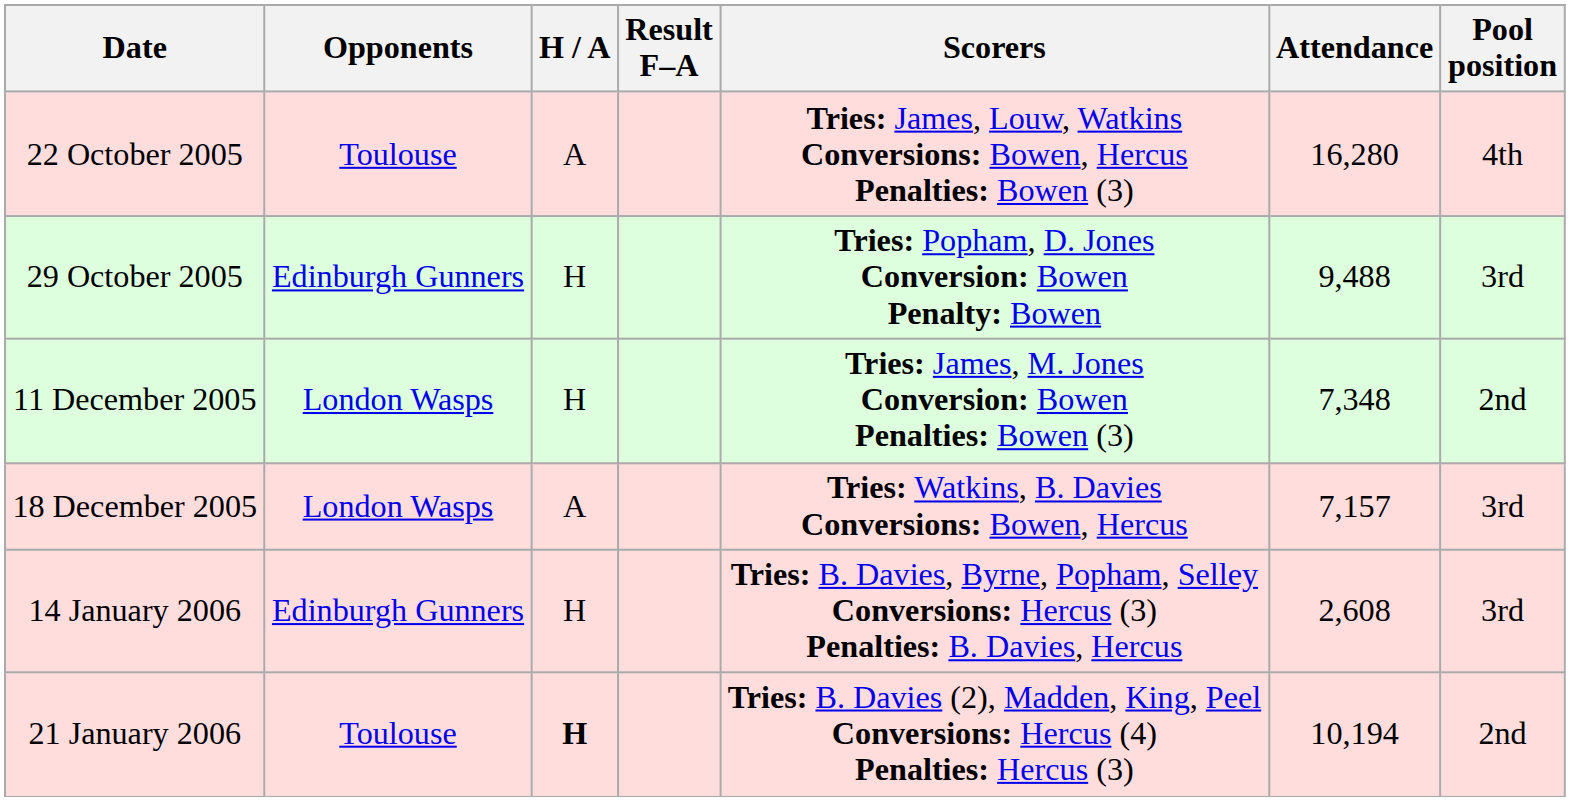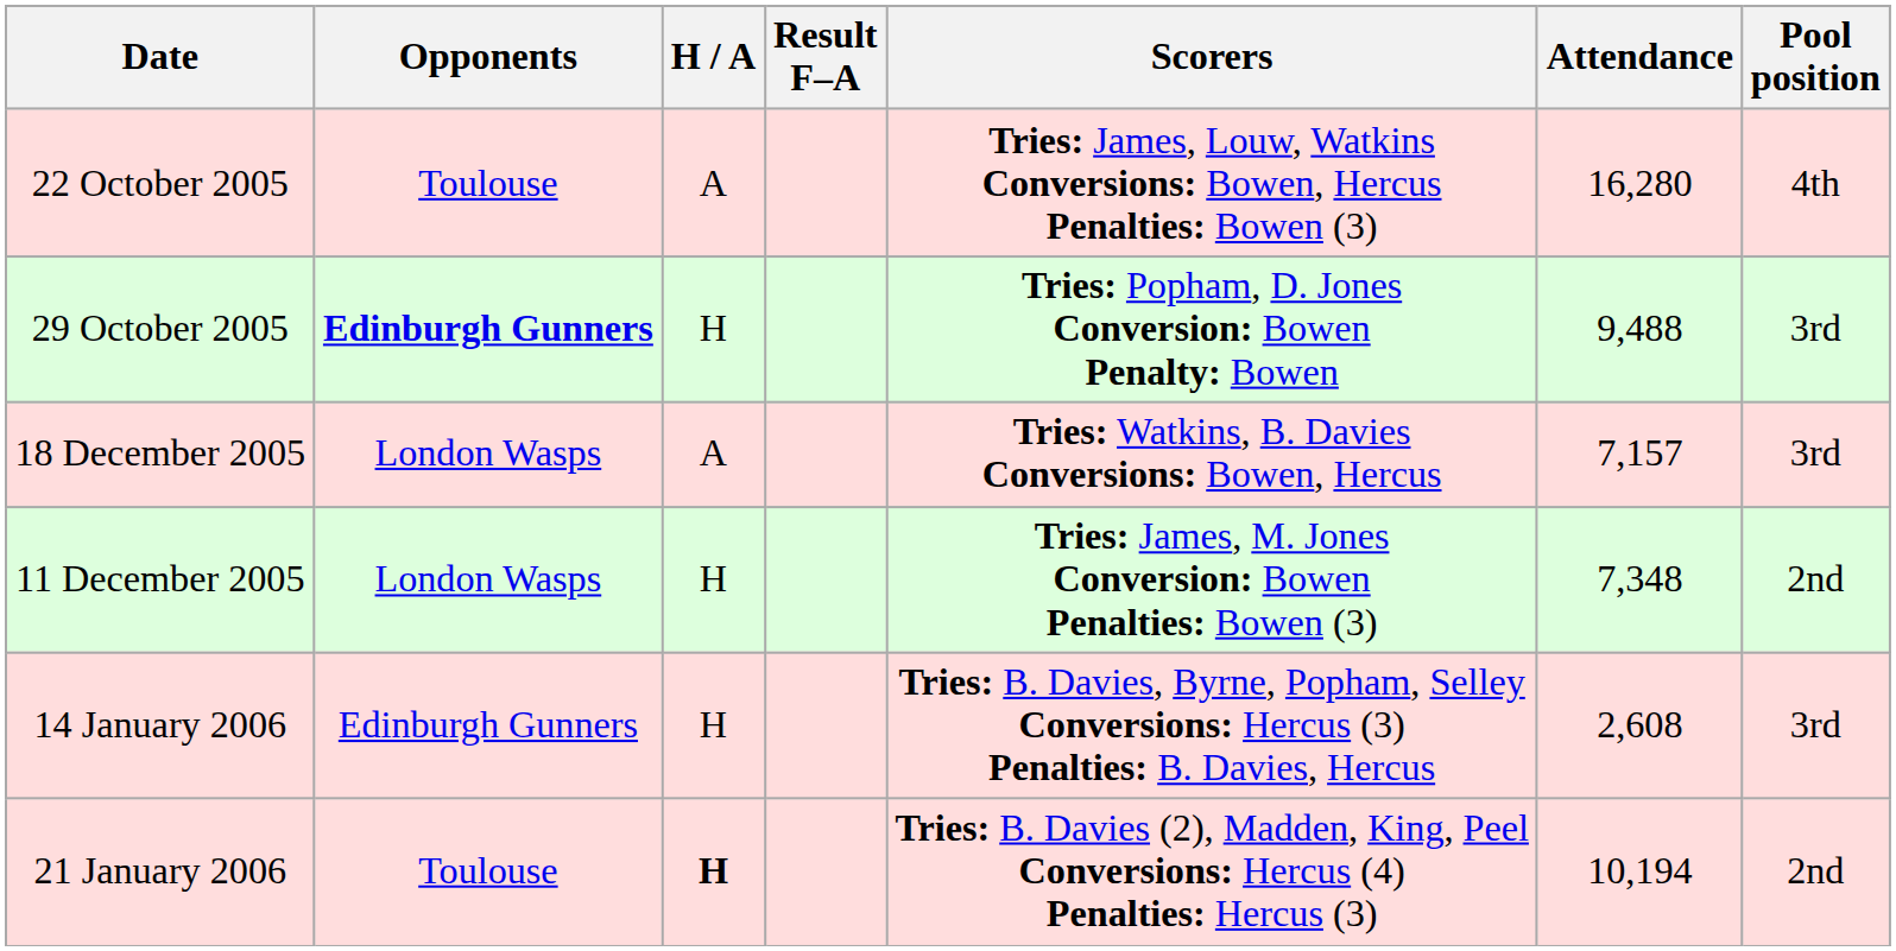 <table class="wikitable" style="text-align:center">
 <tr>
 <th>Date</th>
 <th>Opponents</th>
 <th>H / A</th>
 <th>Result<br>F–A</th>
 <th>Scorers</th>
 <th>Attendance</th>
 <th>Pool<br>position</th>
 </tr>
 <tr style="background:#ffdddd">
 <td>22 October 2005</td>
 <td><a href='#'>Toulouse</a></td>
 <td>A</td>
 <td></td>
 <td><strong>Tries:</strong> <a href='#'>James</a>, <a href='#'>Louw</a>, <a href='#'>Watkins</a><br><strong>Conversions:</strong> <a href='#'>Bowen</a>, <a href='#'>Hercus</a><br><strong>Penalties:</strong> <a href='#'>Bowen</a> (3)</td>
 <td>16,280</td>
 <td>4th</td>
 </tr>
 <tr style="background:#ddffdd">
 <td>29 October 2005</td>
-<td><a href='#'>Edinburgh Gunners</a></td>
+<td><strong><a href='#'>Edinburgh Gunners</a></strong></td>
 <td>H</td>
 <td></td>
 <td><strong>Tries:</strong> <a href='#'>Popham</a>, <a href='#'>D. Jones</a><br><strong>Conversion:</strong> <a href='#'>Bowen</a><br><strong>Penalty:</strong> <a href='#'>Bowen</a></td>
 <td>9,488</td>
+<td>3rd</td>
+</tr>
+<tr style="background:#ffdddd">
+<td>18 December 2005</td>
+<td><a href='#'>London Wasps</a></td>
+<td>A</td>
+<td></td>
+<td><strong>Tries:</strong> <a href='#'>Watkins</a>, <a href='#'>B. Davies</a><br><strong>Conversions:</strong> <a href='#'>Bowen</a>, <a href='#'>Hercus</a></td>
+<td>7,157</td>
 <td>3rd</td>
 </tr>
 <tr style="background:#ddffdd">
 <td>11 December 2005</td>
 <td><a href='#'>London Wasps</a></td>
 <td>H</td>
 <td></td>
 <td><strong>Tries:</strong> <a href='#'>James</a>, <a href='#'>M. Jones</a><br><strong>Conversion:</strong> <a href='#'>Bowen</a><br><strong>Penalties:</strong> <a href='#'>Bowen</a> (3)</td>
 <td>7,348</td>
 <td>2nd</td>
-</tr>
-<tr style="background:#ffdddd">
-<td>18 December 2005</td>
-<td><a href='#'>London Wasps</a></td>
-<td>A</td>
-<td></td>
-<td><strong>Tries:</strong> <a href='#'>Watkins</a>, <a href='#'>B. Davies</a><br><strong>Conversions:</strong> <a href='#'>Bowen</a>, <a href='#'>Hercus</a></td>
-<td>7,157</td>
-<td>3rd</td>
 </tr>
 <tr style="background:#ffdddd">
 <td>14 January 2006</td>
 <td><a href='#'>Edinburgh Gunners</a></td>
 <td>H</td>
 <td></td>
 <td><strong>Tries:</strong> <a href='#'>B. Davies</a>, <a href='#'>Byrne</a>, <a href='#'>Popham</a>, <a href='#'>Selley</a><br><strong>Conversions:</strong> <a href='#'>Hercus</a> (3)<br><strong>Penalties:</strong> <a href='#'>B. Davies</a>, <a href='#'>Hercus</a></td>
 <td>2,608</td>
 <td>3rd</td>
 </tr>
 <tr style="background:#ffdddd">
 <td>21 January 2006</td>
 <td><a href='#'>Toulouse</a></td>
 <td><strong>H</strong></td>
 <td></td>
 <td><strong>Tries:</strong> <a href='#'>B. Davies</a> (2), <a href='#'>Madden</a>, <a href='#'>King</a>, <a href='#'>Peel</a><br><strong>Conversions:</strong> <a href='#'>Hercus</a> (4)<br><strong>Penalties:</strong> <a href='#'>Hercus</a> (3)</td>
 <td>10,194</td>
 <td>2nd</td>
 </tr>
 </table>
